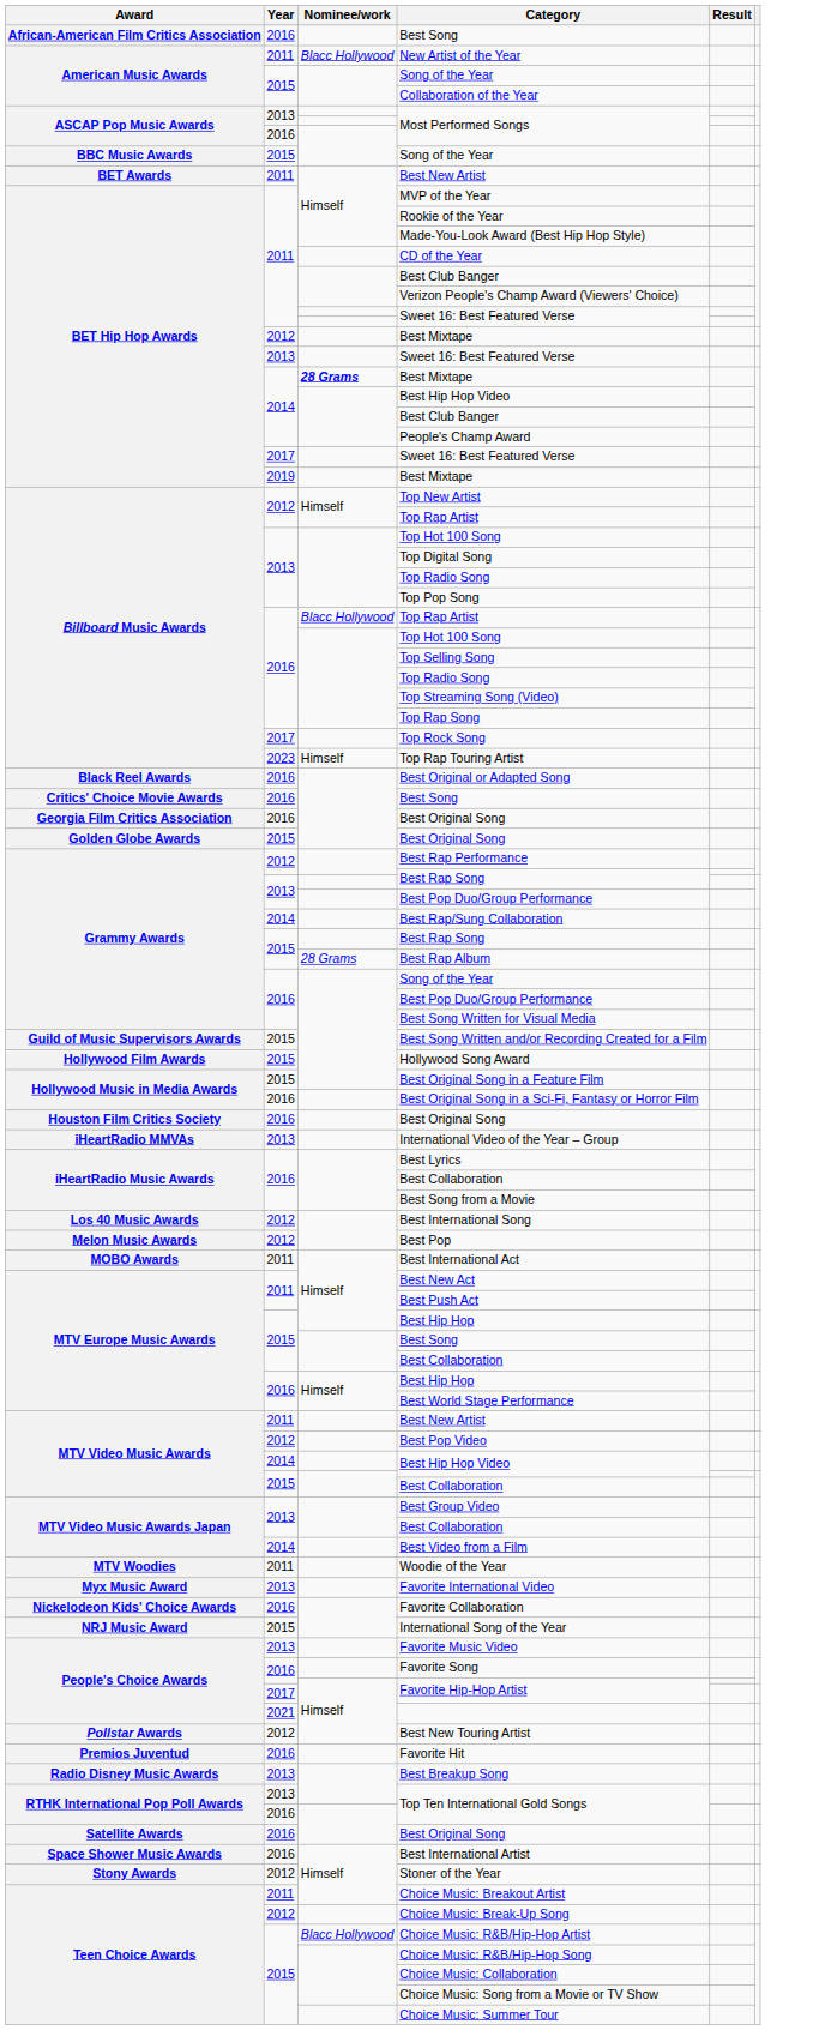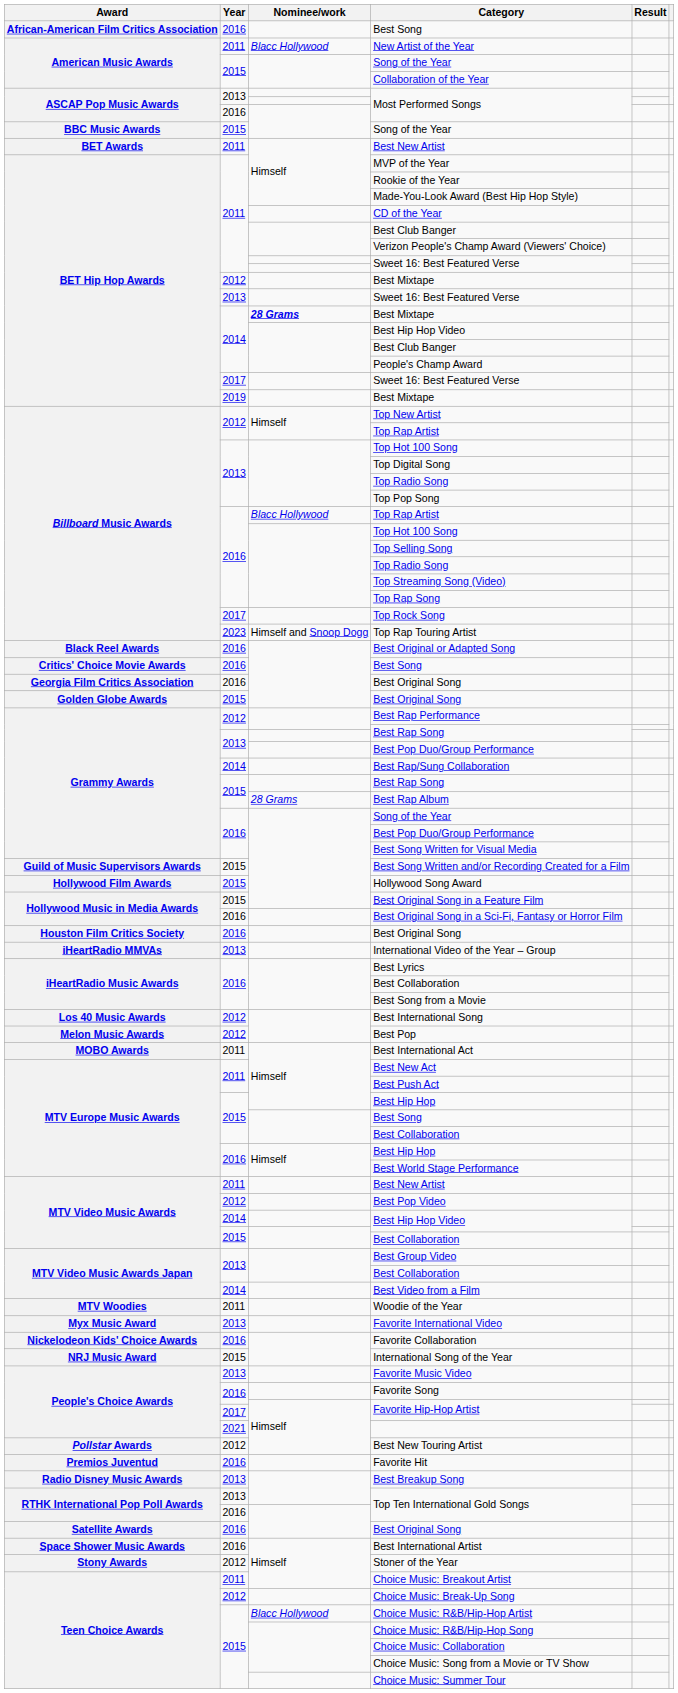 <table class="wikitable sortable plainrowheaders">
 <tr>
 <th scope="col">Award</th>
 <th scope="col">Year</th>
 <th scope="col">Nominee/work</th>
 <th scope="col">Category</th>
 <th scope="col">Result</th>
 <th scope="col" class="unsortable"></th>
 </tr>
 <tr>
 <th scope="row"><a href='#'>African-American Film Critics Association</a></th>
 <td><a href='#'>2016</a></td>
 <td></td>
 <td>Best Song</td>
 <td></td>
 <td style="text-align:center;"></td>
 </tr>
 <tr>
 <th scope="rowgroup" rowspan="3"><a href='#'>American Music Awards</a></th>
 <td><a href='#'>2011</a></td>
 <td><em><a href='#'>Blacc Hollywood</a></em></td>
 <td><a href='#'>New Artist of the Year</a></td>
 <td></td>
 <td style="text-align:center;"></td>
 </tr>
 <tr>
 <td rowspan="2"><a href='#'>2015</a></td>
 <td rowspan="2"></td>
 <td><a href='#'>Song of the Year</a></td>
 <td></td>
 <td style="text-align:center;" rowspan="2"></td>
 </tr>
 <tr>
 <td><a href='#'>Collaboration of the Year</a></td>
 <td></td>
 </tr>
 <tr>
 <th scope="rowgroup" rowspan="3"><a href='#'>ASCAP Pop Music Awards</a></th>
 <td rowspan="2">2013</td>
 <td></td>
 <td rowspan="3">Most Performed Songs</td>
 <td></td>
 <td style="text-align:center;" rowspan="2"></td>
 </tr>
 <tr>
 <td></td>
 <td></td>
 </tr>
 <tr>
 <td>2016</td>
 <td rowspan="2"></td>
 <td></td>
 <td style="text-align:center;"></td>
 </tr>
 <tr>
 <th scope="row"><a href='#'>BBC Music Awards</a></th>
 <td><a href='#'>2015</a></td>
 <td>Song of the Year</td>
 <td></td>
 <td style="text-align:center;"></td>
 </tr>
 <tr>
 <th scope="row"><a href='#'>BET Awards</a></th>
 <td><a href='#'>2011</a></td>
 <td rowspan="4">Himself</td>
 <td><a href='#'>Best New Artist</a></td>
 <td></td>
 <td style="text-align:center;"></td>
 </tr>
 <tr>
 <th scope="rowgroup" rowspan="16"><a href='#'>BET Hip Hop Awards</a></th>
 <td rowspan="8"><a href='#'>2011</a></td>
 <td>MVP of the Year</td>
 <td></td>
 <td style="text-align:center;" rowspan="8"><br></td>
 </tr>
 <tr>
 <td>Rookie of the Year</td>
 <td></td>
 </tr>
 <tr>
 <td>Made-You-Look Award (Best Hip Hop Style)</td>
 <td></td>
 </tr>
 <tr>
 <td></td>
 <td><a href='#'>CD of the Year</a></td>
 <td></td>
 </tr>
 <tr>
 <td rowspan="2"></td>
 <td>Best Club Banger</td>
 <td></td>
 </tr>
 <tr>
 <td>Verizon People's Champ Award (Viewers' Choice)</td>
 <td></td>
 </tr>
 <tr>
 <td></td>
 <td rowspan="2">Sweet 16: Best Featured Verse</td>
 <td></td>
 </tr>
 <tr>
 <td></td>
 <td></td>
 </tr>
 <tr>
 <td><a href='#'>2012</a></td>
 <td></td>
 <td>Best Mixtape</td>
 <td></td>
 <td style="text-align:center;"></td>
 </tr>
 <tr>
 <td><a href='#'>2013</a></td>
 <td></td>
 <td>Sweet 16: Best Featured Verse</td>
 <td></td>
 <td style="text-align:center;"></td>
 </tr>
 <tr>
 <td rowspan="4"><a href='#'>2014</a></td>
 <td><strong><em><a href='#'>28 Grams</a></em></strong></td>
 <td>Best Mixtape</td>
 <td></td>
 <td style="text-align:center;" rowspan="4"><br></td>
 </tr>
 <tr>
 <td rowspan="3"></td>
 <td>Best Hip Hop Video</td>
 <td></td>
 </tr>
 <tr>
 <td>Best Club Banger</td>
 <td></td>
 </tr>
 <tr>
 <td>People's Champ Award</td>
 <td></td>
 </tr>
 <tr>
 <td><a href='#'>2017</a></td>
 <td></td>
 <td>Sweet 16: Best Featured Verse</td>
 <td></td>
 <td style="text-align:center;"></td>
 </tr>
 <tr>
 <td><a href='#'>2019</a></td>
 <td></td>
 <td>Best Mixtape</td>
 <td></td>
 <td style="text-align:center;"></td>
 </tr>
 <tr>
 <th scope="rowgroup" rowspan="14"><a href='#'><em>Billboard</em> Music Awards</a></th>
 <td rowspan="2"><a href='#'>2012</a></td>
 <td rowspan="2">Himself</td>
 <td><a href='#'>Top New Artist</a></td>
 <td></td>
 <td style="text-align:center;" rowspan="2"><br></td>
 </tr>
 <tr>
 <td><a href='#'>Top Rap Artist</a></td>
 <td></td>
 </tr>
 <tr>
 <td rowspan="4"><a href='#'>2013</a></td>
 <td rowspan="4"></td>
 <td><a href='#'>Top Hot 100 Song</a></td>
 <td></td>
 <td style="text-align:center;" rowspan="4"></td>
 </tr>
 <tr>
 <td>Top Digital Song</td>
 <td></td>
 </tr>
 <tr>
 <td><a href='#'>Top Radio Song</a></td>
 <td></td>
 </tr>
 <tr>
 <td>Top Pop Song</td>
 <td></td>
 </tr>
 <tr>
 <td rowspan="6"><a href='#'>2016</a></td>
 <td><em><a href='#'>Blacc Hollywood</a></em></td>
 <td><a href='#'>Top Rap Artist</a></td>
 <td></td>
 <td style="text-align:center;" rowspan="6"></td>
 </tr>
 <tr>
 <td rowspan="5"></td>
 <td><a href='#'>Top Hot 100 Song</a></td>
 <td></td>
 </tr>
 <tr>
 <td><a href='#'>Top Selling Song</a></td>
 <td></td>
 </tr>
 <tr>
 <td><a href='#'>Top Radio Song</a></td>
 <td></td>
 </tr>
 <tr>
 <td><a href='#'>Top Streaming Song (Video)</a></td>
 <td></td>
 </tr>
 <tr>
 <td><a href='#'>Top Rap Song</a></td>
 <td></td>
 </tr>
 <tr>
 <td><a href='#'>2017</a></td>
 <td></td>
 <td><a href='#'>Top Rock Song</a></td>
 <td></td>
 <td style="text-align:center;"></td>
 </tr>
 <tr>
 <td><a href='#'>2023</a></td>
-<td>Himself</td>
+<td>Himself and <a href='#'>Snoop Dogg</a></td>
 <td>Top Rap Touring Artist</td>
 <td></td>
 <td style="text-align:center;"></td>
 </tr>
 <tr>
 <th scope="row"><a href='#'>Black Reel Awards</a></th>
 <td><a href='#'>2016</a></td>
 <td rowspan="4"></td>
 <td><a href='#'>Best Original or Adapted Song</a></td>
 <td></td>
 <td style="text-align:center;"></td>
 </tr>
 <tr>
 <th scope="row"><a href='#'>Critics' Choice Movie Awards</a></th>
 <td><a href='#'>2016</a></td>
 <td><a href='#'>Best Song</a></td>
 <td></td>
 <td style="text-align:center;"></td>
 </tr>
 <tr>
 <th scope="row"><a href='#'>Georgia Film Critics Association</a></th>
 <td>2016</td>
 <td>Best Original Song</td>
 <td></td>
 <td style="text-align:center;"></td>
 </tr>
 <tr>
 <th scope="row"><a href='#'>Golden Globe Awards</a></th>
 <td><a href='#'>2015</a></td>
 <td><a href='#'>Best Original Song</a></td>
 <td></td>
 <td style="text-align:center;"></td>
 </tr>
 <tr>
 <th scope="rowgroup" rowspan="10"><a href='#'>Grammy Awards</a></th>
 <td rowspan="2"><a href='#'>2012</a></td>
 <td rowspan="2"></td>
 <td><a href='#'>Best Rap Performance</a></td>
 <td></td>
 <td style="text-align:center;" rowspan="2"></td>
 </tr>
 <tr>
 <td rowspan="2"><a href='#'>Best Rap Song</a></td>
 <td></td>
 </tr>
 <tr>
 <td rowspan="2"><a href='#'>2013</a></td>
 <td></td>
 <td></td>
 <td style="text-align:center;" rowspan="2"></td>
 </tr>
 <tr>
 <td></td>
 <td><a href='#'>Best Pop Duo/Group Performance</a></td>
 <td></td>
 </tr>
 <tr>
 <td><a href='#'>2014</a></td>
 <td></td>
 <td><a href='#'>Best Rap/Sung Collaboration</a></td>
 <td></td>
 <td style="text-align:center;"></td>
 </tr>
 <tr>
 <td rowspan="2"><a href='#'>2015</a></td>
 <td></td>
 <td><a href='#'>Best Rap Song</a></td>
 <td></td>
 <td style="text-align:center;" rowspan="2"></td>
 </tr>
 <tr>
 <td><em><a href='#'>28 Grams</a></em></td>
 <td><a href='#'>Best Rap Album</a></td>
 <td></td>
 </tr>
 <tr>
 <td rowspan="3"><a href='#'>2016</a></td>
 <td rowspan="6"></td>
 <td><a href='#'>Song of the Year</a></td>
 <td></td>
 <td style="text-align:center;" rowspan="3"></td>
 </tr>
 <tr>
 <td><a href='#'>Best Pop Duo/Group Performance</a></td>
 <td></td>
 </tr>
 <tr>
 <td><a href='#'>Best Song Written for Visual Media</a></td>
 <td></td>
 </tr>
 <tr>
 <th scope="row"><a href='#'>Guild of Music Supervisors Awards</a></th>
 <td>2015</td>
 <td><a href='#'>Best Song Written and/or Recording Created for a Film</a></td>
 <td></td>
 <td style="text-align:center;"></td>
 </tr>
 <tr>
 <th scope="row"><a href='#'>Hollywood Film Awards</a></th>
 <td><a href='#'>2015</a></td>
 <td>Hollywood Song Award</td>
 <td></td>
 <td style="text-align:center;"></td>
 </tr>
 <tr>
 <th scope="rowgroup" rowspan="2"><a href='#'>Hollywood Music in Media Awards</a></th>
 <td>2015</td>
 <td><a href='#'>Best Original Song in a Feature Film</a></td>
 <td></td>
 <td style="text-align:center;"></td>
 </tr>
 <tr>
 <td>2016</td>
 <td></td>
 <td><a href='#'>Best Original Song in a Sci-Fi, Fantasy or Horror Film</a></td>
 <td></td>
 <td style="text-align:center;"></td>
 </tr>
 <tr>
 <th scope="row"><a href='#'>Houston Film Critics Society</a></th>
 <td><a href='#'>2016</a></td>
 <td></td>
 <td>Best Original Song</td>
 <td></td>
 <td style="text-align:center;"></td>
 </tr>
 <tr>
 <th scope="row"><a href='#'>iHeartRadio MMVAs</a></th>
 <td><a href='#'>2013</a></td>
 <td></td>
 <td>International Video of the Year – Group</td>
 <td></td>
 <td style="text-align:center;"></td>
 </tr>
 <tr>
 <th scope="rowgroup" rowspan="3"><a href='#'>iHeartRadio Music Awards</a></th>
 <td rowspan="3"><a href='#'>2016</a></td>
 <td rowspan="3"></td>
 <td>Best Lyrics</td>
 <td></td>
 <td style="text-align:center;" rowspan="3"></td>
 </tr>
 <tr>
 <td>Best Collaboration</td>
 <td></td>
 </tr>
 <tr>
 <td>Best Song from a Movie</td>
 <td></td>
 </tr>
 <tr>
 <th scope="row"><a href='#'>Los 40 Music Awards</a></th>
 <td><a href='#'>2012</a></td>
 <td rowspan="2"></td>
 <td>Best International Song</td>
 <td></td>
 <td style="text-align:center;"></td>
 </tr>
 <tr>
 <th scope="row"><a href='#'>Melon Music Awards</a></th>
 <td><a href='#'>2012</a></td>
 <td>Best Pop</td>
 <td></td>
 <td style="text-align:center;"></td>
 </tr>
 <tr>
 <th scope="row"><a href='#'>MOBO Awards</a></th>
 <td>2011</td>
 <td rowspan="4">Himself</td>
 <td>Best International Act</td>
 <td></td>
 <td style="text-align:center;"></td>
 </tr>
 <tr>
 <th scope="rowgroup" rowspan="7"><a href='#'>MTV Europe Music Awards</a></th>
 <td rowspan="2"><a href='#'>2011</a></td>
 <td><a href='#'>Best New Act</a></td>
 <td></td>
 <td style="text-align:center;" rowspan="2"></td>
 </tr>
 <tr>
 <td><a href='#'>Best Push Act</a></td>
 <td></td>
 </tr>
 <tr>
 <td rowspan="3"><a href='#'>2015</a></td>
 <td><a href='#'>Best Hip Hop</a></td>
 <td></td>
 <td style="text-align:center;" rowspan="3"></td>
 </tr>
 <tr>
 <td rowspan="2"></td>
 <td><a href='#'>Best Song</a></td>
 <td></td>
 </tr>
 <tr>
 <td><a href='#'>Best Collaboration</a></td>
 <td></td>
 </tr>
 <tr>
 <td rowspan="2"><a href='#'>2016</a></td>
 <td rowspan="2">Himself</td>
 <td><a href='#'>Best Hip Hop</a></td>
 <td></td>
 <td style="text-align:center;" rowspan="2"></td>
 </tr>
 <tr>
 <td><a href='#'>Best World Stage Performance</a></td>
 <td></td>
 </tr>
 <tr>
 <th scope="rowgroup" rowspan="5"><a href='#'>MTV Video Music Awards</a></th>
 <td><a href='#'>2011</a></td>
 <td></td>
 <td><a href='#'>Best New Artist</a></td>
 <td></td>
 <td style="text-align:center;"></td>
 </tr>
 <tr>
 <td><a href='#'>2012</a></td>
 <td></td>
 <td><a href='#'>Best Pop Video</a></td>
 <td></td>
 <td style="text-align:center;"></td>
 </tr>
 <tr>
 <td><a href='#'>2014</a></td>
 <td></td>
 <td rowspan="2"><a href='#'>Best Hip Hop Video</a></td>
 <td></td>
 <td style="text-align:center;"></td>
 </tr>
 <tr>
 <td rowspan="2"><a href='#'>2015</a></td>
 <td rowspan="2"></td>
 <td></td>
 <td style="text-align:center;" rowspan="2"></td>
 </tr>
 <tr>
 <td><a href='#'>Best Collaboration</a></td>
 <td></td>
 </tr>
 <tr>
 <th scope="rowgroup" rowspan="3"><a href='#'>MTV Video Music Awards Japan</a></th>
 <td rowspan="2"><a href='#'>2013</a></td>
 <td rowspan="2"></td>
 <td><a href='#'>Best Group Video</a></td>
 <td></td>
 <td style="text-align:center;" rowspan="2"></td>
 </tr>
 <tr>
 <td><a href='#'>Best Collaboration</a></td>
 <td></td>
 </tr>
 <tr>
 <td><a href='#'>2014</a></td>
 <td></td>
 <td><a href='#'>Best Video from a Film</a></td>
 <td></td>
 <td style="text-align:center;"></td>
 </tr>
 <tr>
 <th scope="row"><a href='#'>MTV Woodies</a></th>
 <td>2011</td>
 <td></td>
 <td>Woodie of the Year</td>
 <td></td>
 <td style="text-align:center;"></td>
 </tr>
 <tr>
 <th scope="row"><a href='#'>Myx Music Award</a></th>
 <td><a href='#'>2013</a></td>
 <td></td>
 <td><a href='#'>Favorite International Video</a></td>
 <td></td>
 <td style="text-align:center;"></td>
 </tr>
 <tr>
 <th scope="row"><a href='#'>Nickelodeon Kids' Choice Awards</a></th>
 <td><a href='#'>2016</a></td>
 <td rowspan="2"></td>
 <td>Favorite Collaboration</td>
 <td></td>
 <td style="text-align:center;"></td>
 </tr>
 <tr>
 <th scope="row"><a href='#'>NRJ Music Award</a></th>
 <td>2015</td>
 <td>International Song of the Year</td>
 <td></td>
 <td style="text-align:center;"></td>
 </tr>
 <tr>
 <th scope="rowgroup" rowspan="5"><a href='#'>People's Choice Awards</a></th>
 <td><a href='#'>2013</a></td>
 <td></td>
 <td><a href='#'>Favorite Music Video</a></td>
 <td></td>
 <td style="text-align:center;"></td>
 </tr>
 <tr>
 <td rowspan="2"><a href='#'>2016</a></td>
 <td></td>
 <td>Favorite Song</td>
 <td></td>
 <td style="text-align:center;" rowspan="2"></td>
 </tr>
 <tr>
 <td rowspan="4">Himself</td>
 <td rowspan="2"><a href='#'>Favorite Hip-Hop Artist</a></td>
 <td></td>
 </tr>
 <tr>
 <td><a href='#'>2017</a></td>
 <td></td>
 <td style="text-align:center;"></td>
 </tr>
 <tr>
 <td><a href='#'>2021</a></td>
 <td></td>
 <td></td>
 <td style="text-align:center;"></td>
 </tr>
 <tr>
 <th scope="row"><a href='#'><em>Pollstar</em> Awards</a></th>
 <td>2012</td>
 <td>Best New Touring Artist</td>
 <td></td>
 <td style="text-align:center;"></td>
 </tr>
 <tr>
 <th scope="row"><a href='#'>Premios Juventud</a></th>
 <td><a href='#'>2016</a></td>
 <td></td>
 <td>Favorite Hit</td>
 <td></td>
 <td style="text-align:center;"></td>
 </tr>
 <tr>
 <th scope="row"><a href='#'>Radio Disney Music Awards</a></th>
 <td><a href='#'>2013</a></td>
 <td rowspan="2"></td>
 <td><a href='#'>Best Breakup Song</a></td>
 <td></td>
 <td style="text-align:center;"></td>
 </tr>
 <tr>
 <th scope="rowgroup" rowspan="2"><a href='#'>RTHK International Pop Poll Awards</a></th>
 <td>2013</td>
 <td rowspan="2">Top Ten International Gold Songs</td>
 <td></td>
 <td style="text-align:center;"></td>
 </tr>
 <tr>
 <td>2016</td>
 <td rowspan="2"></td>
 <td></td>
 <td style="text-align:center;"></td>
 </tr>
 <tr>
 <th scope="row"><a href='#'>Satellite Awards</a></th>
 <td><a href='#'>2016</a></td>
 <td><a href='#'>Best Original Song</a></td>
 <td></td>
 <td style="text-align:center;"></td>
 </tr>
 <tr>
 <th scope="row"><a href='#'>Space Shower Music Awards</a></th>
 <td>2016</td>
 <td rowspan="3">Himself</td>
 <td>Best International Artist</td>
 <td></td>
 <td style="text-align:center;"></td>
 </tr>
 <tr>
 <th scope="row"><a href='#'>Stony Awards</a></th>
 <td>2012</td>
 <td>Stoner of the Year</td>
 <td></td>
 <td style="text-align:center;"></td>
 </tr>
 <tr>
 <th scope="rowgroup" rowspan="7"><a href='#'>Teen Choice Awards</a></th>
 <td><a href='#'>2011</a></td>
 <td><a href='#'>Choice Music: Breakout Artist</a></td>
 <td></td>
 <td style="text-align:center;"></td>
 </tr>
 <tr>
 <td><a href='#'>2012</a></td>
 <td></td>
 <td><a href='#'>Choice Music: Break-Up Song</a></td>
 <td></td>
 <td style="text-align:center;"></td>
 </tr>
 <tr>
 <td rowspan="5"><a href='#'>2015</a></td>
 <td><em><a href='#'>Blacc Hollywood</a></em></td>
 <td><a href='#'>Choice Music: R&B/Hip-Hop Artist</a></td>
 <td></td>
 <td style="text-align:center;" rowspan="5"></td>
 </tr>
 <tr>
 <td rowspan="3"></td>
 <td><a href='#'>Choice Music: R&B/Hip-Hop Song</a></td>
 <td></td>
 </tr>
 <tr>
 <td><a href='#'>Choice Music: Collaboration</a></td>
 <td></td>
 </tr>
 <tr>
 <td>Choice Music: Song from a Movie or TV Show</td>
 <td></td>
 </tr>
 <tr>
 <td></td>
 <td><a href='#'>Choice Music: Summer Tour</a></td>
 <td></td>
 </tr>
 </table>
